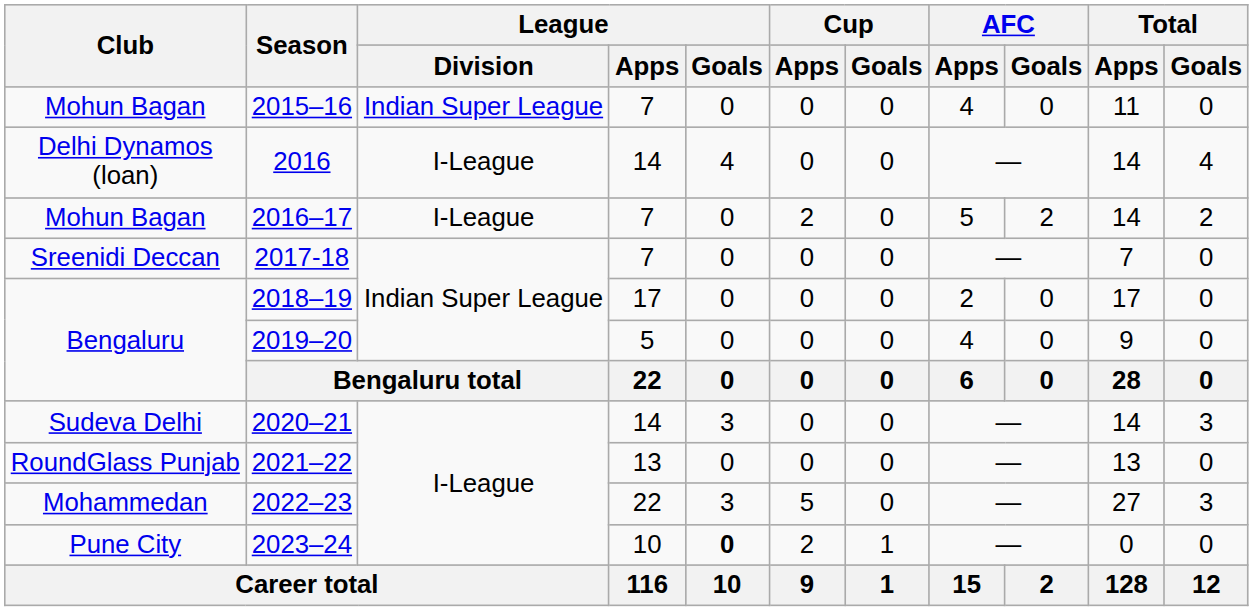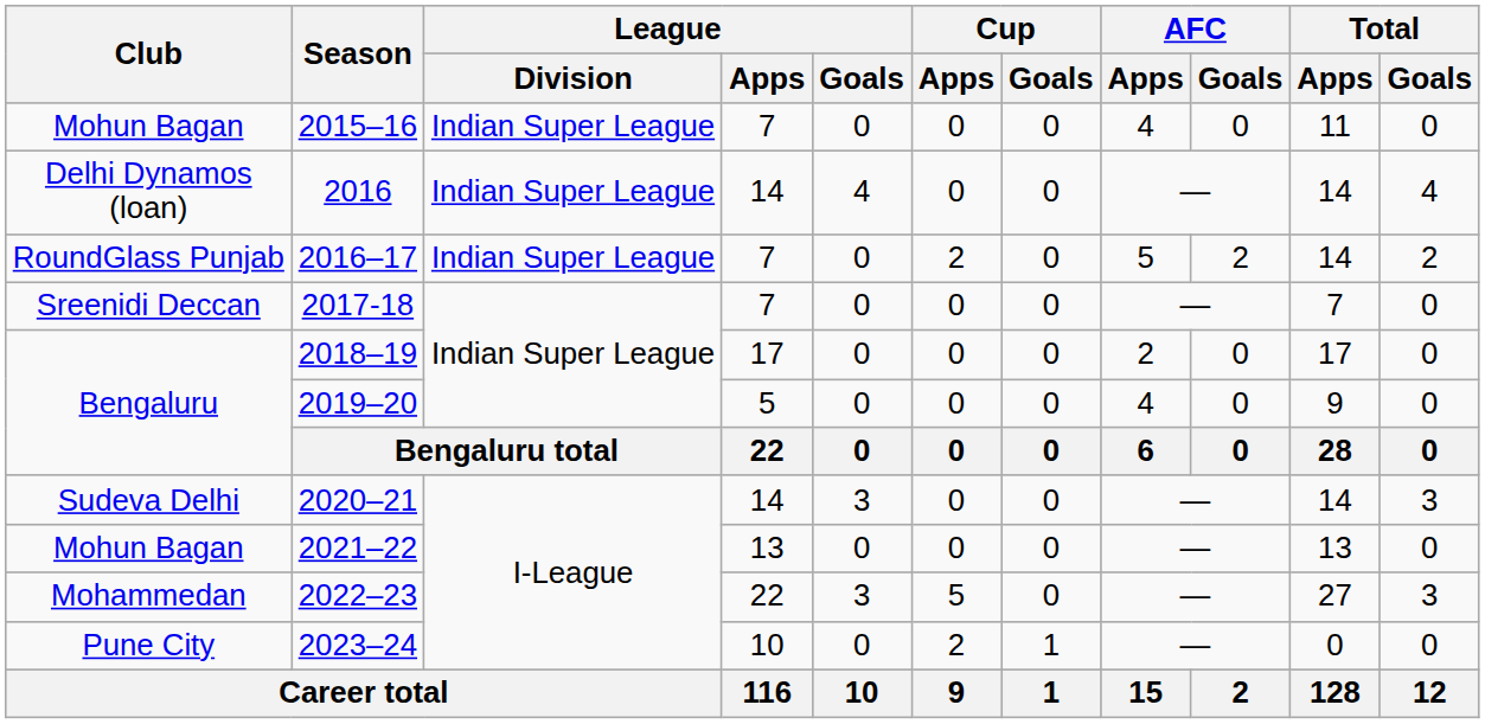 <table class="wikitable" style="text-align: center;">
 <tr>
 <th rowspan="2">Club</th>
 <th rowspan="2">Season</th>
 <th colspan="3">League</th>
 <th colspan="2">Cup</th>
 <th colspan="2"><a href='#'>AFC</a></th>
 <th colspan="2">Total</th>
 </tr>
 <tr>
 <th>Division</th>
 <th>Apps</th>
 <th>Goals</th>
 <th>Apps</th>
 <th>Goals</th>
 <th>Apps</th>
 <th>Goals</th>
 <th>Apps</th>
 <th>Goals</th>
 </tr>
 <tr>
 <td rowspan="1"><a href='#'>Mohun Bagan</a></td>
 <td><a href='#'>2015–16</a></td>
 <td rowspan="1"><a href='#'>Indian Super League</a></td>
 <td>7</td>
 <td>0</td>
 <td>0</td>
 <td>0</td>
 <td>4</td>
 <td>0</td>
 <td>11</td>
 <td>0</td>
 </tr>
 <tr>
 <td rowspan="1"><a href='#'>Delhi Dynamos</a> <br>(loan)</td>
 <td><a href='#'>2016</a></td>
-<td rowspan="1">I-League</td>
+<td rowspan="1"><a href='#'>Indian Super League</a></td>
 <td>14</td>
 <td>4</td>
 <td>0</td>
 <td>0</td>
 <td colspan="2">—</td>
 <td>14</td>
 <td>4</td>
 </tr>
 <tr>
-<td rowspan="1"><a href='#'>Mohun Bagan</a></td>
+<td rowspan="1"><a href='#'>RoundGlass Punjab</a></td>
 <td><a href='#'>2016–17</a></td>
-<td rowspan="1">I-League</td>
+<td rowspan="1"><a href='#'>Indian Super League</a></td>
 <td>7</td>
 <td>0</td>
 <td>2</td>
 <td>0</td>
 <td>5</td>
 <td>2</td>
 <td>14</td>
 <td>2</td>
 </tr>
 <tr>
 <td rowspan="1"><a href='#'>Sreenidi Deccan</a></td>
 <td><a href='#'>2017-18</a></td>
 <td rowspan="3">Indian Super League</td>
 <td>7</td>
 <td>0</td>
 <td>0</td>
 <td>0</td>
 <td colspan="2">—</td>
 <td>7</td>
 <td>0</td>
 </tr>
 <tr>
 <td rowspan="3"><a href='#'>Bengaluru</a></td>
 <td><a href='#'>2018–19</a></td>
 <td>17</td>
 <td>0</td>
 <td>0</td>
 <td>0</td>
 <td>2</td>
 <td>0</td>
 <td>17</td>
 <td>0</td>
 </tr>
 <tr>
 <td><a href='#'>2019–20</a></td>
 <td>5</td>
 <td>0</td>
 <td>0</td>
 <td>0</td>
 <td>4</td>
 <td>0</td>
 <td>9</td>
 <td>0</td>
 </tr>
 <tr>
 <th colspan="2">Bengaluru total</th>
 <th>22</th>
 <th>0</th>
 <th>0</th>
 <th>0</th>
 <th>6</th>
 <th>0</th>
 <th>28</th>
 <th>0</th>
 </tr>
 <tr>
 <td rowspan="1"><a href='#'>Sudeva Delhi</a></td>
 <td><a href='#'>2020–21</a></td>
 <td rowspan="4">I-League</td>
 <td>14</td>
 <td>3</td>
 <td>0</td>
 <td>0</td>
 <td colspan="2">—</td>
 <td>14</td>
 <td>3</td>
 </tr>
 <tr>
-<td rowspan="1"><a href='#'>RoundGlass Punjab</a></td>
+<td rowspan="1"><a href='#'>Mohun Bagan</a></td>
 <td><a href='#'>2021–22</a></td>
 <td>13</td>
 <td>0</td>
 <td>0</td>
 <td>0</td>
 <td colspan="2">—</td>
 <td>13</td>
 <td>0</td>
 </tr>
 <tr>
 <td rowspan="1"><a href='#'>Mohammedan</a></td>
 <td><a href='#'>2022–23</a></td>
 <td>22</td>
 <td>3</td>
 <td>5</td>
 <td>0</td>
 <td colspan="2">—</td>
 <td>27</td>
 <td>3</td>
 </tr>
 <tr>
 <td rowspan="1"><a href='#'>Pune City</a></td>
 <td><a href='#'>2023–24</a></td>
 <td>10</td>
-<td><strong>0</strong></td>
+<td>0</td>
 <td>2</td>
 <td>1</td>
 <td colspan="2">—</td>
 <td>0</td>
 <td>0</td>
 </tr>
 <tr>
 <th colspan="3">Career total</th>
 <th>116</th>
 <th>10</th>
 <th>9</th>
 <th>1</th>
 <th>15</th>
 <th>2</th>
 <th>128</th>
 <th>12</th>
 </tr>
 </table>
